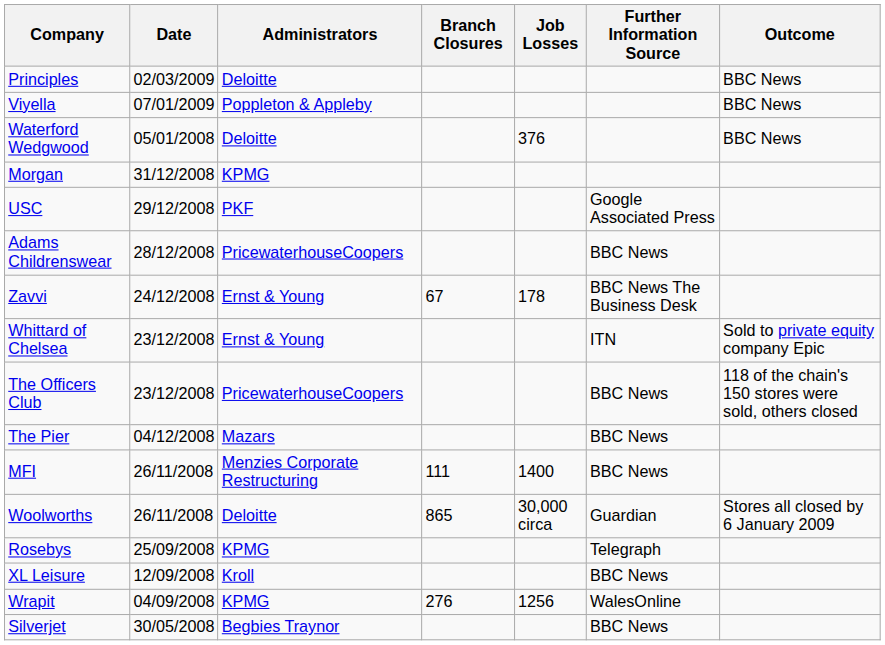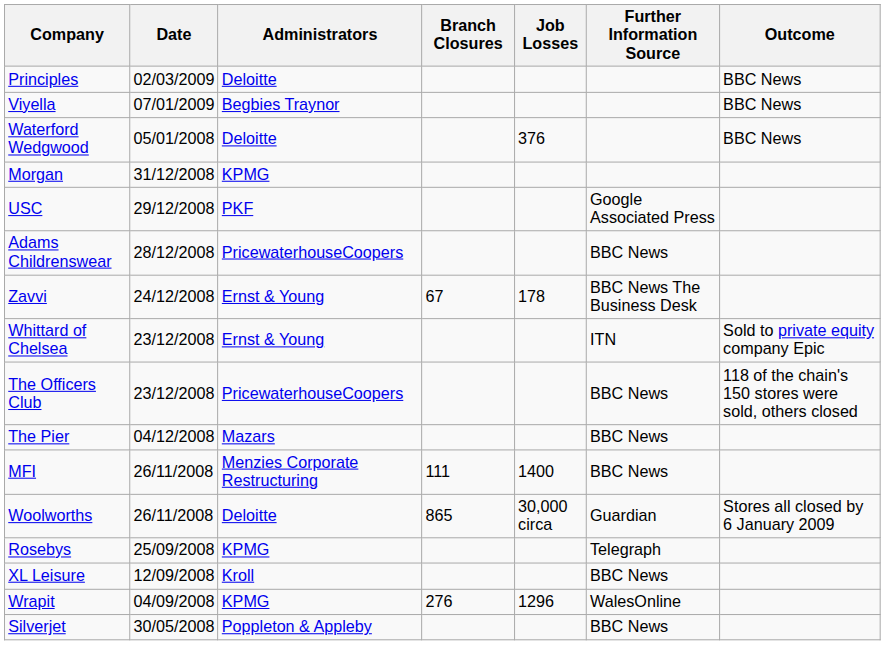 <table class="wikitable">
 <tr>
 <th>Company</th>
 <th>Date</th>
 <th>Administrators</th>
 <th>Branch Closures</th>
 <th>Job Losses</th>
 <th>Further Information Source</th>
 <th>Outcome</th>
 </tr>
 <tr>
 <td><a href='#'>Principles</a></td>
 <td>02/03/2009</td>
 <td><a href='#'>Deloitte</a></td>
 <td></td>
 <td></td>
 <td></td>
 <td>BBC News</td>
 </tr>
 <tr>
 <td><a href='#'>Viyella</a></td>
 <td>07/01/2009</td>
-<td><a href='#'>Poppleton & Appleby</a></td>
+<td><a href='#'>Begbies Traynor</a></td>
 <td></td>
 <td></td>
 <td></td>
 <td>BBC News</td>
 </tr>
 <tr>
 <td><a href='#'>Waterford Wedgwood</a></td>
 <td>05/01/2008</td>
 <td><a href='#'>Deloitte</a></td>
 <td></td>
 <td>376</td>
 <td></td>
 <td>BBC News</td>
 </tr>
 <tr>
 <td><a href='#'>Morgan</a></td>
 <td>31/12/2008</td>
 <td><a href='#'>KPMG</a></td>
 <td></td>
 <td></td>
 <td></td>
 <td></td>
 </tr>
 <tr>
 <td><a href='#'>USC</a></td>
 <td>29/12/2008</td>
 <td><a href='#'>PKF</a></td>
 <td></td>
 <td></td>
 <td>Google Associated Press</td>
 <td></td>
 </tr>
 <tr>
 <td><a href='#'>Adams Childrenswear</a></td>
 <td>28/12/2008</td>
 <td><a href='#'>PricewaterhouseCoopers</a></td>
 <td></td>
 <td></td>
 <td>BBC News</td>
 <td></td>
 </tr>
 <tr>
 <td><a href='#'>Zavvi</a></td>
 <td>24/12/2008</td>
 <td><a href='#'>Ernst & Young</a></td>
 <td>67</td>
 <td>178</td>
 <td>BBC News The Business Desk</td>
 <td></td>
 </tr>
 <tr>
 <td><a href='#'>Whittard of Chelsea</a></td>
 <td>23/12/2008</td>
 <td><a href='#'>Ernst & Young</a></td>
 <td></td>
 <td></td>
 <td>ITN</td>
 <td>Sold to <a href='#'>private equity</a> company Epic</td>
 </tr>
 <tr>
 <td><a href='#'>The Officers Club</a></td>
 <td>23/12/2008</td>
 <td><a href='#'>PricewaterhouseCoopers</a></td>
 <td></td>
 <td></td>
 <td>BBC News</td>
 <td>118 of the chain's 150 stores were sold, others closed</td>
 </tr>
 <tr>
 <td><a href='#'>The Pier</a></td>
 <td>04/12/2008</td>
 <td><a href='#'>Mazars</a></td>
 <td></td>
 <td></td>
 <td>BBC News</td>
 <td></td>
 </tr>
 <tr>
 <td><a href='#'>MFI</a></td>
 <td>26/11/2008</td>
 <td><a href='#'>Menzies Corporate Restructuring</a></td>
 <td>111</td>
 <td>1400</td>
 <td>BBC News</td>
 <td></td>
 </tr>
 <tr>
 <td><a href='#'>Woolworths</a></td>
 <td>26/11/2008</td>
 <td><a href='#'>Deloitte</a></td>
 <td>865</td>
 <td>30,000 circa</td>
 <td>Guardian</td>
 <td>Stores all closed by 6 January 2009</td>
 </tr>
 <tr>
 <td><a href='#'>Rosebys</a></td>
 <td>25/09/2008</td>
 <td><a href='#'>KPMG</a></td>
 <td></td>
 <td></td>
 <td>Telegraph</td>
 <td></td>
 </tr>
 <tr>
 <td><a href='#'>XL Leisure</a></td>
 <td>12/09/2008</td>
 <td><a href='#'>Kroll</a></td>
 <td></td>
 <td></td>
 <td>BBC News</td>
 <td></td>
 </tr>
 <tr>
 <td><a href='#'>Wrapit</a></td>
 <td>04/09/2008</td>
 <td><a href='#'>KPMG</a></td>
 <td>276</td>
-<td>1256</td>
+<td>1296</td>
 <td>WalesOnline</td>
 <td></td>
 </tr>
 <tr>
 <td><a href='#'>Silverjet</a></td>
 <td>30/05/2008</td>
-<td><a href='#'>Begbies Traynor</a></td>
+<td><a href='#'>Poppleton & Appleby</a></td>
 <td></td>
 <td></td>
 <td>BBC News</td>
 <td></td>
 </tr>
 </table>
